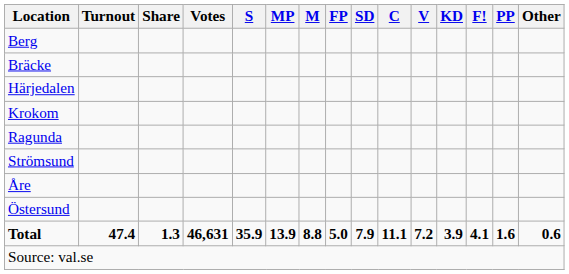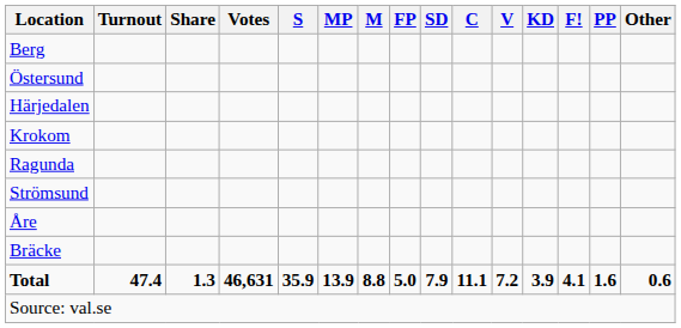 <table class="wikitable sortable" style=text-align:right>
 <tr>
 <th>Location</th>
 <th>Turnout</th>
 <th>Share</th>
 <th>Votes</th>
 <th><a href='#'>S</a></th>
 <th><a href='#'>MP</a></th>
 <th><a href='#'>M</a></th>
 <th><a href='#'>FP</a></th>
 <th><a href='#'>SD</a></th>
 <th><a href='#'>C</a></th>
 <th><a href='#'>V</a></th>
 <th><a href='#'>KD</a></th>
 <th><a href='#'>F!</a></th>
 <th><a href='#'>PP</a></th>
 <th>Other</th>
 </tr>
 <tr>
 <td align=left><a href='#'>Berg</a></td>
 <td></td>
 <td></td>
 <td></td>
 <td></td>
 <td></td>
 <td></td>
 <td></td>
 <td></td>
 <td></td>
 <td></td>
 <td></td>
 <td></td>
 <td></td>
 <td></td>
 </tr>
 <tr>
-<td align=left><a href='#'>Bräcke</a></td>
+<td align=left><a href='#'>Östersund</a></td>
 <td></td>
 <td></td>
 <td></td>
 <td></td>
 <td></td>
 <td></td>
 <td></td>
 <td></td>
 <td></td>
 <td></td>
 <td></td>
 <td></td>
 <td></td>
 <td></td>
 </tr>
 <tr>
 <td align=left><a href='#'>Härjedalen</a></td>
 <td></td>
 <td></td>
 <td></td>
 <td></td>
 <td></td>
 <td></td>
 <td></td>
 <td></td>
 <td></td>
 <td></td>
 <td></td>
 <td></td>
 <td></td>
 <td></td>
 </tr>
 <tr>
 <td align=left><a href='#'>Krokom</a></td>
 <td></td>
 <td></td>
 <td></td>
 <td></td>
 <td></td>
 <td></td>
 <td></td>
 <td></td>
 <td></td>
 <td></td>
 <td></td>
 <td></td>
 <td></td>
 <td></td>
 </tr>
 <tr>
 <td align=left><a href='#'>Ragunda</a></td>
 <td></td>
 <td></td>
 <td></td>
 <td></td>
 <td></td>
 <td></td>
 <td></td>
 <td></td>
 <td></td>
 <td></td>
 <td></td>
 <td></td>
 <td></td>
 <td></td>
 </tr>
 <tr>
 <td align=left><a href='#'>Strömsund</a></td>
 <td></td>
 <td></td>
 <td></td>
 <td></td>
 <td></td>
 <td></td>
 <td></td>
 <td></td>
 <td></td>
 <td></td>
 <td></td>
 <td></td>
 <td></td>
 <td></td>
 </tr>
 <tr>
 <td align=left><a href='#'>Åre</a></td>
 <td></td>
 <td></td>
 <td></td>
 <td></td>
 <td></td>
 <td></td>
 <td></td>
 <td></td>
 <td></td>
 <td></td>
 <td></td>
 <td></td>
 <td></td>
 <td></td>
 </tr>
 <tr>
-<td align=left><a href='#'>Östersund</a></td>
+<td align=left><a href='#'>Bräcke</a></td>
 <td></td>
 <td></td>
 <td></td>
 <td></td>
 <td></td>
 <td></td>
 <td></td>
 <td></td>
 <td></td>
 <td></td>
 <td></td>
 <td></td>
 <td></td>
 <td></td>
 </tr>
 <tr>
 <td align=left><strong>Total</strong></td>
 <td><strong>47.4</strong></td>
 <td><strong>1.3</strong></td>
 <td><strong>46,631</strong></td>
 <td><strong>35.9</strong></td>
 <td><strong>13.9</strong></td>
 <td><strong>8.8</strong></td>
 <td><strong>5.0</strong></td>
 <td><strong>7.9</strong></td>
 <td><strong>11.1</strong></td>
 <td><strong>7.2</strong></td>
 <td><strong>3.9</strong></td>
 <td><strong>4.1</strong></td>
 <td><strong>1.6</strong></td>
 <td><strong>0.6</strong></td>
 </tr>
 <tr>
 <td align=left colspan=15>Source: val.se </td>
 </tr>
 </table>
